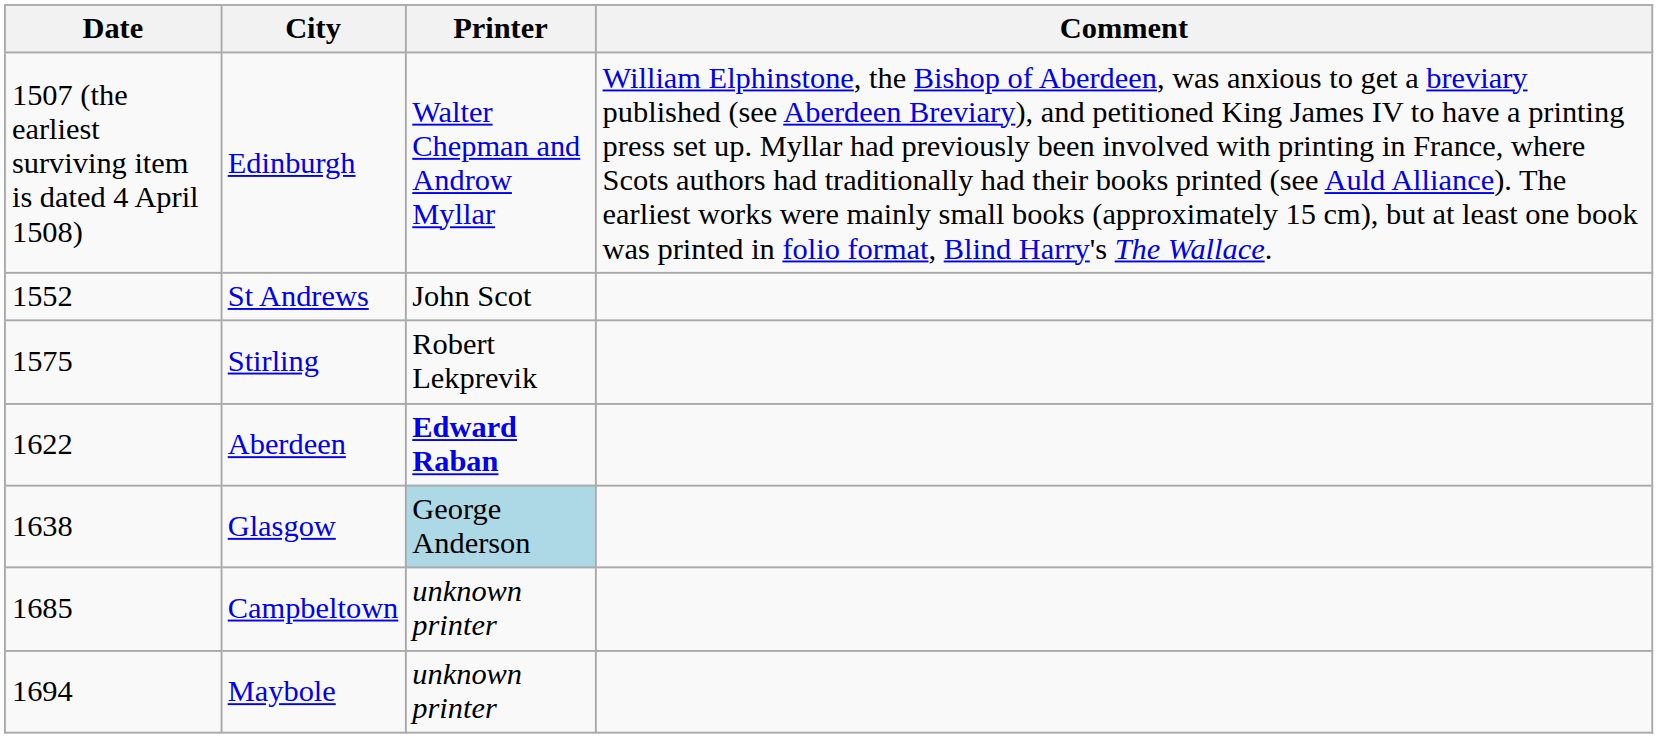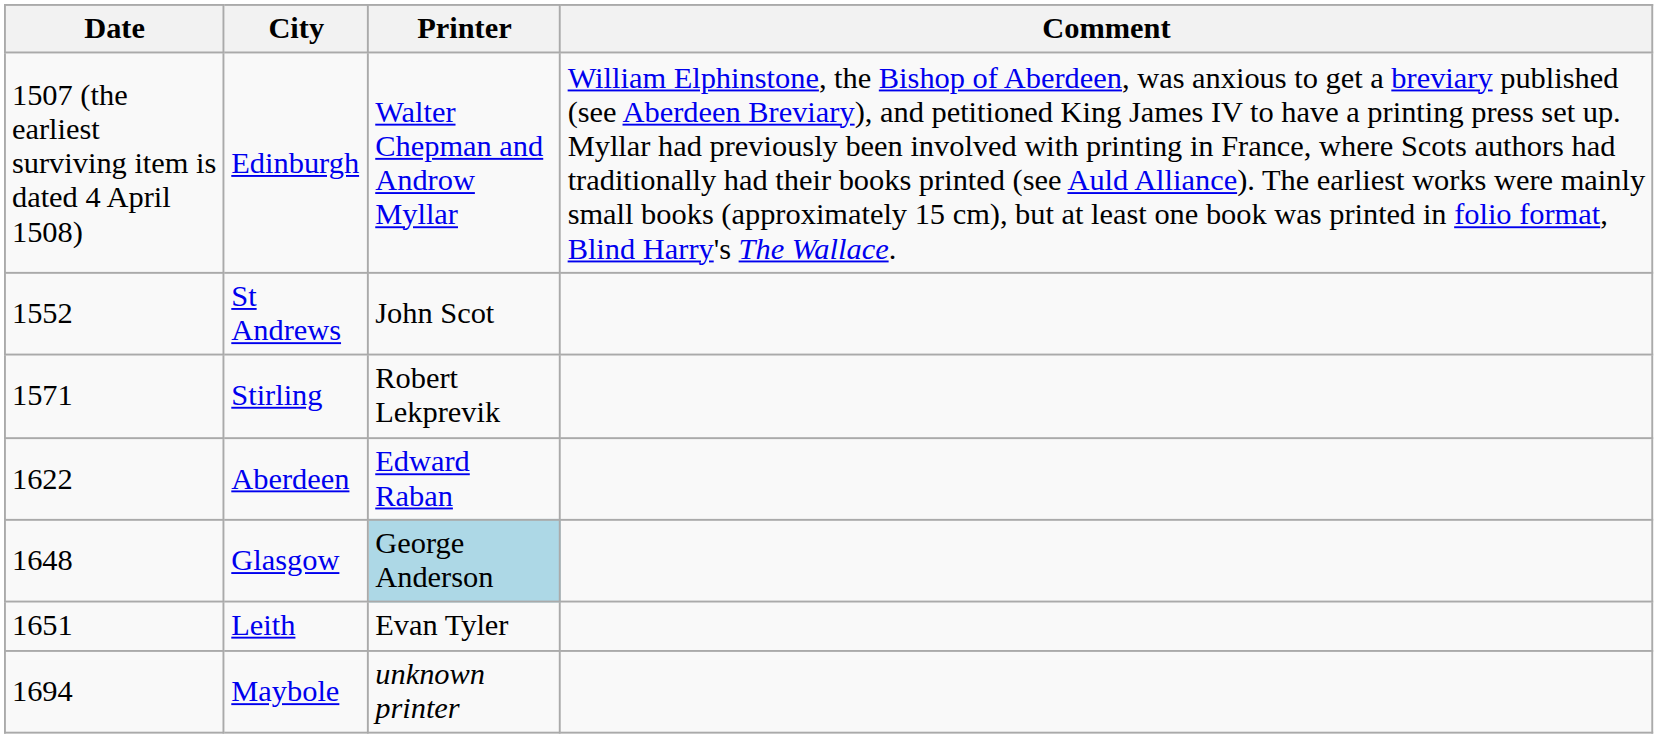 <table class="wikitable">
 <tr>
 <th>Date</th>
 <th>City</th>
 <th>Printer</th>
 <th>Comment</th>
 </tr>
 <tr>
 <td>1507 (the earliest surviving item is dated 4 April 1508)</td>
 <td><a href='#'>Edinburgh</a></td>
 <td><a href='#'>Walter Chepman and Androw Myllar</a></td>
 <td><a href='#'>William Elphinstone</a>, the <a href='#'>Bishop of Aberdeen</a>, was anxious to get a <a href='#'>breviary</a> published (see <a href='#'>Aberdeen Breviary</a>), and petitioned King James IV to have a printing press set up. Myllar had previously been involved with printing in France, where Scots authors had traditionally had their books printed (see <a href='#'>Auld Alliance</a>). The earliest works were mainly small books (approximately 15 cm), but at least one book was printed in <a href='#'>folio format</a>, <a href='#'>Blind Harry</a>'s <em><a href='#'>The Wallace</a></em>.</td>
 </tr>
 <tr>
 <td>1552</td>
 <td><a href='#'>St Andrews</a></td>
 <td>John Scot</td>
 <td></td>
 </tr>
 <tr>
-<td>1575</td>
+<td>1571</td>
 <td><a href='#'>Stirling</a></td>
 <td>Robert Lekprevik</td>
 <td></td>
 </tr>
 <tr>
 <td>1622</td>
 <td><a href='#'>Aberdeen</a></td>
-<td><strong><a href='#'>Edward Raban</a></strong></td>
+<td><a href='#'>Edward Raban</a></td>
 <td></td>
 </tr>
 <tr>
-<td>1638</td>
+<td>1648</td>
 <td><a href='#'>Glasgow</a></td>
 <td style="background: lightblue;">George Anderson</td>
 <td></td>
 </tr>
 <tr>
-<td>1685</td>
-<td><a href='#'>Campbeltown</a></td>
-<td><em>unknown printer</em></td>
+<td>1651</td>
+<td><a href='#'>Leith</a></td>
+<td>Evan Tyler</td>
 <td></td>
 </tr>
 <tr>
 <td>1694</td>
 <td><a href='#'>Maybole</a></td>
 <td><em>unknown printer</em></td>
 <td></td>
 </tr>
 </table>
